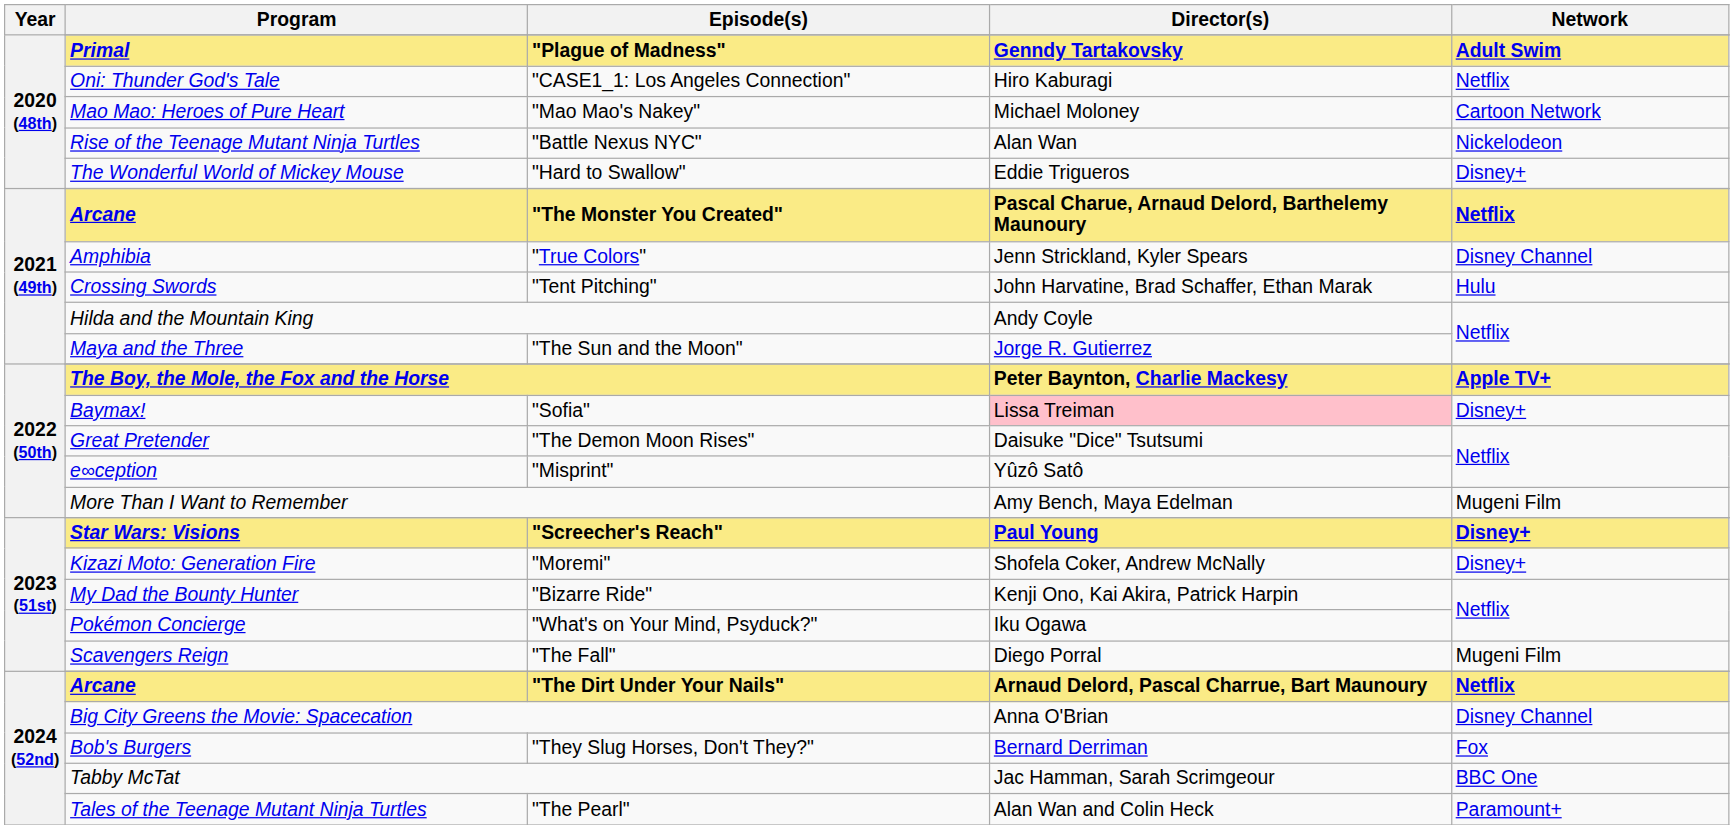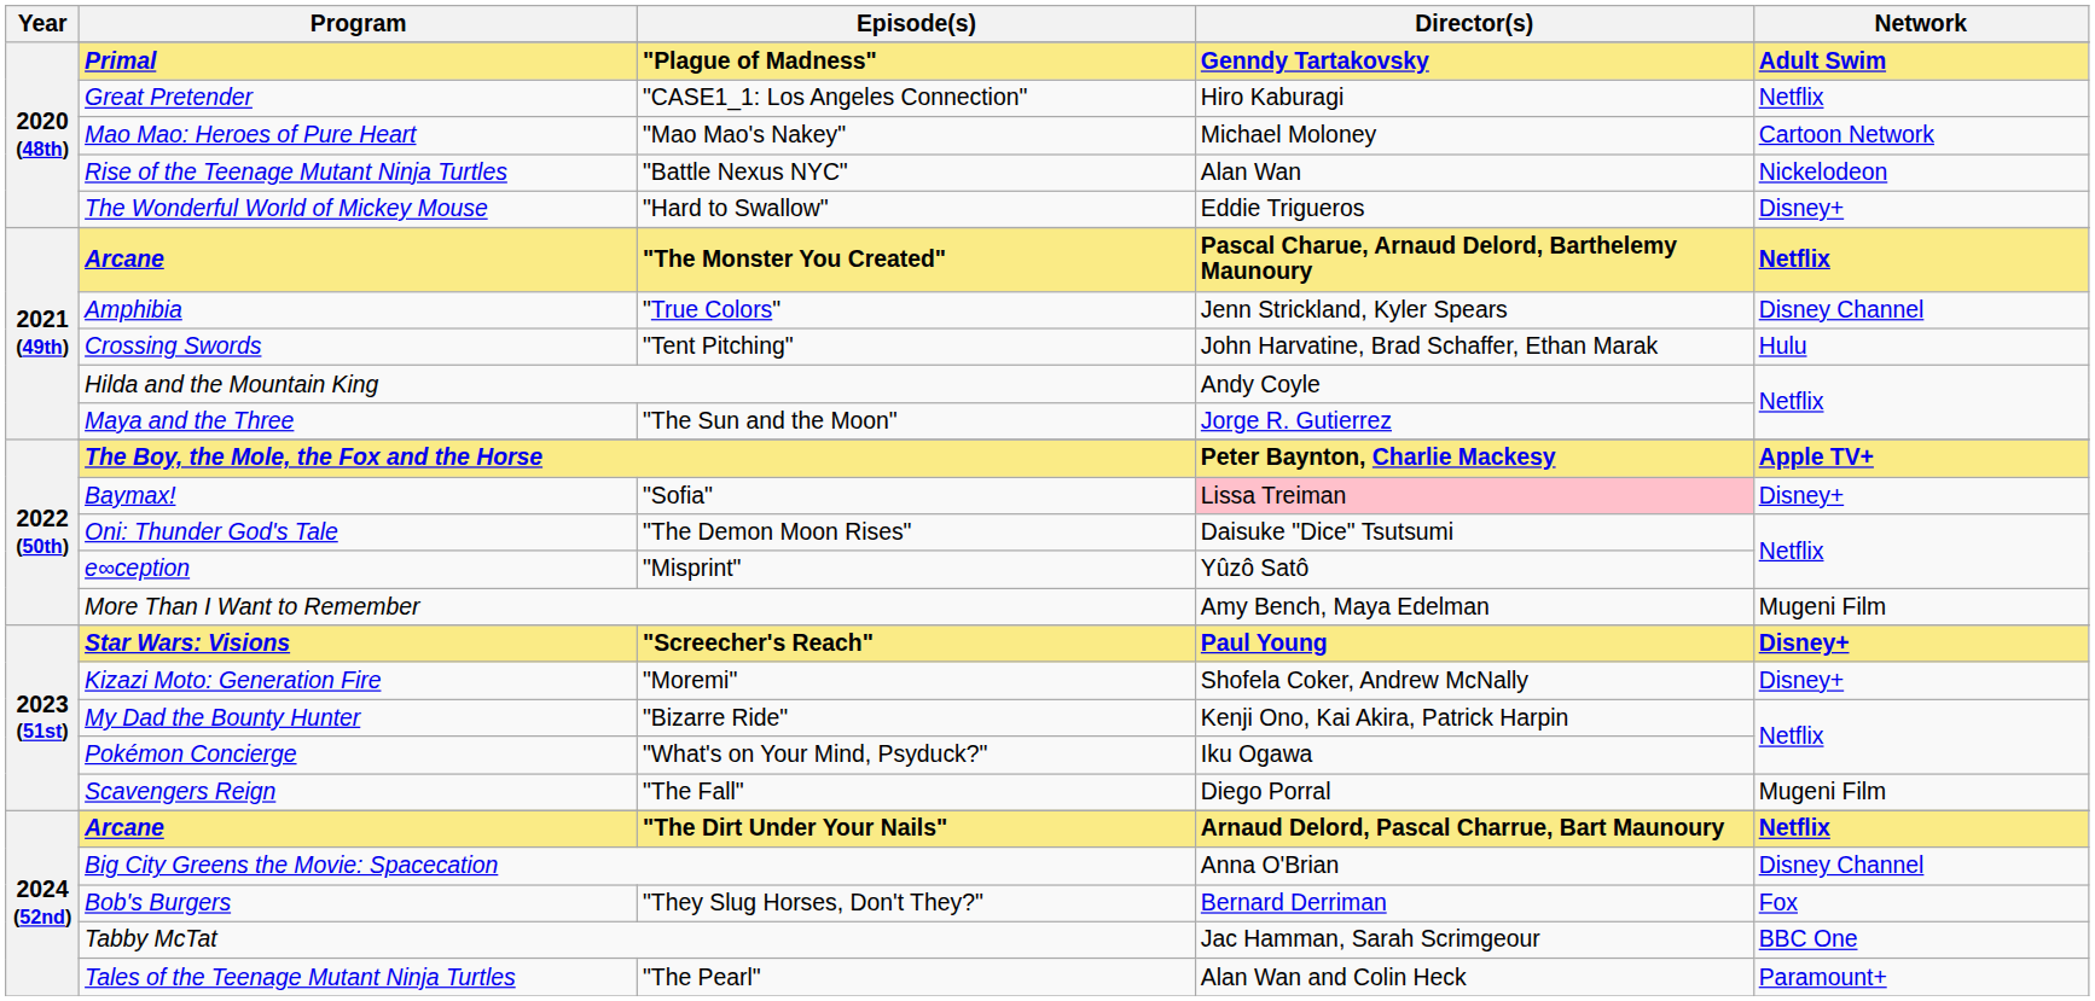 <table class="wikitable" style="width:90%;">
 <tr>
 <th style="width:3%;">Year</th>
 <th style="width:25%;">Program</th>
 <th style="width:25%;">Episode(s)</th>
 <th style="width:25%;">Director(s)</th>
 <th style="width:15%;">Network</th>
 </tr>
 <tr>
 <th rowspan="6" style="text-align:center;">2020 <br><small>(<a href='#'>48th</a>)</small><br></th>
 </tr>
 <tr style="background:#FAEB86;">
 <td><strong><em><a href='#'>Primal</a></em></strong></td>
 <td><strong>"Plague of Madness"</strong></td>
 <td><strong><a href='#'>Genndy Tartakovsky</a></strong></td>
 <td><strong><a href='#'>Adult Swim</a></strong></td>
 </tr>
 <tr>
-<td><em><a href='#'>Oni: Thunder God's Tale</a></em></td>
+<td><em><a href='#'>Great Pretender</a></em></td>
 <td>"CASE1_1: Los Angeles Connection"</td>
 <td>Hiro Kaburagi</td>
 <td><a href='#'>Netflix</a></td>
 </tr>
 <tr>
 <td><em><a href='#'>Mao Mao: Heroes of Pure Heart</a></em></td>
 <td>"Mao Mao's Nakey"</td>
 <td>Michael Moloney</td>
 <td><a href='#'>Cartoon Network</a></td>
 </tr>
 <tr>
 <td><em><a href='#'>Rise of the Teenage Mutant Ninja Turtles</a></em></td>
 <td>"Battle Nexus NYC"</td>
 <td>Alan Wan</td>
 <td><a href='#'>Nickelodeon</a></td>
 </tr>
 <tr>
 <td><em><a href='#'>The Wonderful World of Mickey Mouse</a></em></td>
 <td>"Hard to Swallow"</td>
 <td>Eddie Trigueros</td>
 <td><a href='#'>Disney+</a></td>
 </tr>
 <tr>
 <th rowspan="6" style="text-align:center;">2021 <br><small>(<a href='#'>49th</a>)</small><br></th>
 </tr>
 <tr style="background:#FAEB86;">
 <td><strong><em><a href='#'>Arcane</a></em></strong></td>
 <td><strong>"The Monster You Created"</strong></td>
 <td><strong>Pascal Charue, Arnaud Delord, Barthelemy Maunoury</strong></td>
 <td><strong><a href='#'>Netflix</a></strong></td>
 </tr>
 <tr>
 <td><em><a href='#'>Amphibia</a></em></td>
 <td>"<a href='#'>True Colors</a>"</td>
 <td>Jenn Strickland, Kyler Spears</td>
 <td><a href='#'>Disney Channel</a></td>
 </tr>
 <tr>
 <td><em><a href='#'>Crossing Swords</a></em></td>
 <td>"Tent Pitching"</td>
 <td>John Harvatine, Brad Schaffer, Ethan Marak</td>
 <td><a href='#'>Hulu</a></td>
 </tr>
 <tr>
 <td colspan="2"><em>Hilda and the Mountain King</em></td>
 <td>Andy Coyle</td>
 <td rowspan="2"><a href='#'>Netflix</a></td>
 </tr>
 <tr>
 <td><em><a href='#'>Maya and the Three</a></em></td>
 <td>"The Sun and the Moon"</td>
 <td><a href='#'>Jorge R. Gutierrez</a></td>
 </tr>
 <tr>
 <th rowspan="6" style="text-align:center;">2022 <br><small>(<a href='#'>50th</a>)</small><br></th>
 </tr>
 <tr style="background:#FAEB86;">
 <td colspan="2"><em><a href='#'><strong>The Boy, the Mole, the Fox and the Horse</strong></a></em></td>
 <td><strong>Peter Baynton, <a href='#'>Charlie Mackesy</a></strong></td>
 <td><strong><a href='#'>Apple TV+</a></strong></td>
 </tr>
 <tr>
 <td><em><a href='#'>Baymax!</a></em></td>
 <td>"Sofia"</td>
 <td style="background: pink;">Lissa Treiman</td>
 <td><a href='#'>Disney+</a></td>
 </tr>
 <tr>
-<td><em><a href='#'>Great Pretender</a></em></td>
+<td><em><a href='#'>Oni: Thunder God's Tale</a></em></td>
 <td>"The Demon Moon Rises"</td>
 <td>Daisuke "Dice" Tsutsumi</td>
 <td rowspan="2"><a href='#'>Netflix</a></td>
 </tr>
 <tr>
 <td><em><a href='#'>e∞ception</a></em></td>
 <td>"Misprint"</td>
 <td>Yûzô Satô</td>
 </tr>
 <tr>
 <td colspan="2"><em>More Than I Want to Remember</em></td>
 <td>Amy Bench, Maya Edelman</td>
 <td>Mugeni Film</td>
 </tr>
 <tr>
 <th rowspan="6" style="text-align:center;">2023 <br><small>(<a href='#'>51st</a>)</small><br></th>
 </tr>
 <tr style="background:#FAEB86;">
 <td><strong><em><a href='#'>Star Wars: Visions</a></em></strong></td>
 <td><strong>"Screecher's Reach"</strong></td>
 <td><strong><a href='#'>Paul Young</a></strong></td>
 <td><strong><a href='#'>Disney+</a></strong></td>
 </tr>
 <tr>
 <td><em><a href='#'>Kizazi Moto: Generation Fire</a></em></td>
 <td>"Moremi"</td>
 <td>Shofela Coker, Andrew McNally</td>
 <td><a href='#'>Disney+</a></td>
 </tr>
 <tr>
 <td><em><a href='#'>My Dad the Bounty Hunter</a></em></td>
 <td>"Bizarre Ride"</td>
 <td>Kenji Ono, Kai Akira, Patrick Harpin</td>
 <td rowspan="2"><a href='#'>Netflix</a></td>
 </tr>
 <tr>
 <td><em><a href='#'>Pokémon Concierge</a></em></td>
 <td>"What's on Your Mind, Psyduck?"</td>
 <td>Iku Ogawa</td>
 </tr>
 <tr>
 <td><em><a href='#'>Scavengers Reign</a></em></td>
 <td>"The Fall"</td>
 <td>Diego Porral</td>
 <td>Mugeni Film</td>
 </tr>
 <tr>
 <th rowspan="6" style="text-align:center;">2024 <br><small>(<a href='#'>52nd</a>)</small><br></th>
 </tr>
 <tr style="background:#FAEB86;">
 <td><strong><em><a href='#'>Arcane</a></em></strong></td>
 <td><strong>"The Dirt Under Your Nails"</strong></td>
 <td><strong>Arnaud Delord, Pascal Charrue, Bart Maunoury</strong></td>
 <td><strong><a href='#'>Netflix</a></strong></td>
 </tr>
 <tr>
 <td colspan="2"><em><a href='#'>Big City Greens the Movie: Spacecation</a></em></td>
 <td>Anna O'Brian</td>
 <td><a href='#'>Disney Channel</a></td>
 </tr>
 <tr>
 <td><em><a href='#'>Bob's Burgers</a></em></td>
 <td>"They Slug Horses, Don't They?"</td>
 <td><a href='#'>Bernard Derriman</a></td>
 <td><a href='#'>Fox</a></td>
 </tr>
 <tr>
 <td colspan="2"><em>Tabby McTat</em></td>
 <td>Jac Hamman, Sarah Scrimgeour</td>
 <td><a href='#'>BBC One</a></td>
 </tr>
 <tr>
 <td><em><a href='#'>Tales of the Teenage Mutant Ninja Turtles</a></em></td>
 <td>"The Pearl"</td>
 <td>Alan Wan and Colin Heck</td>
 <td><a href='#'>Paramount+</a></td>
 </tr>
 </table>
